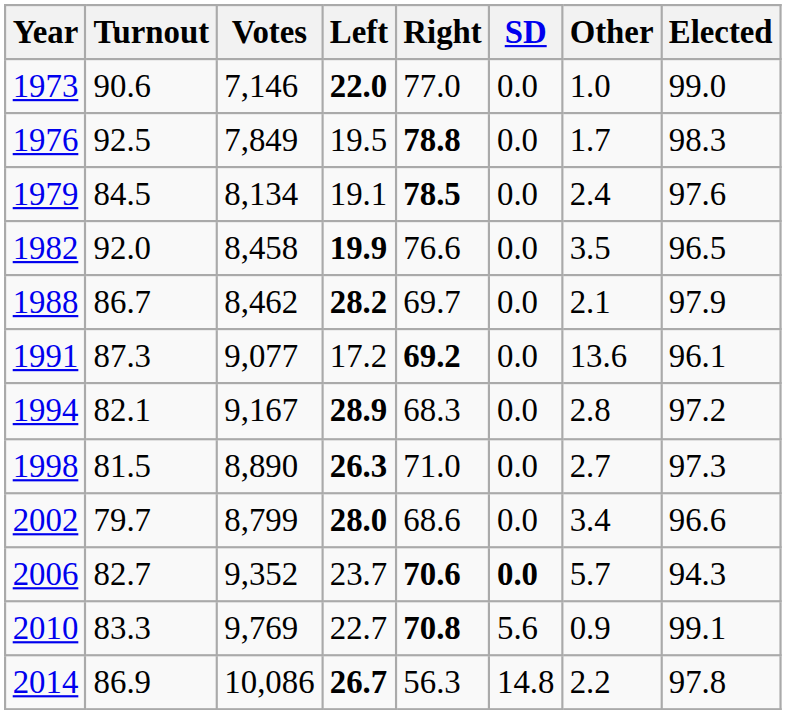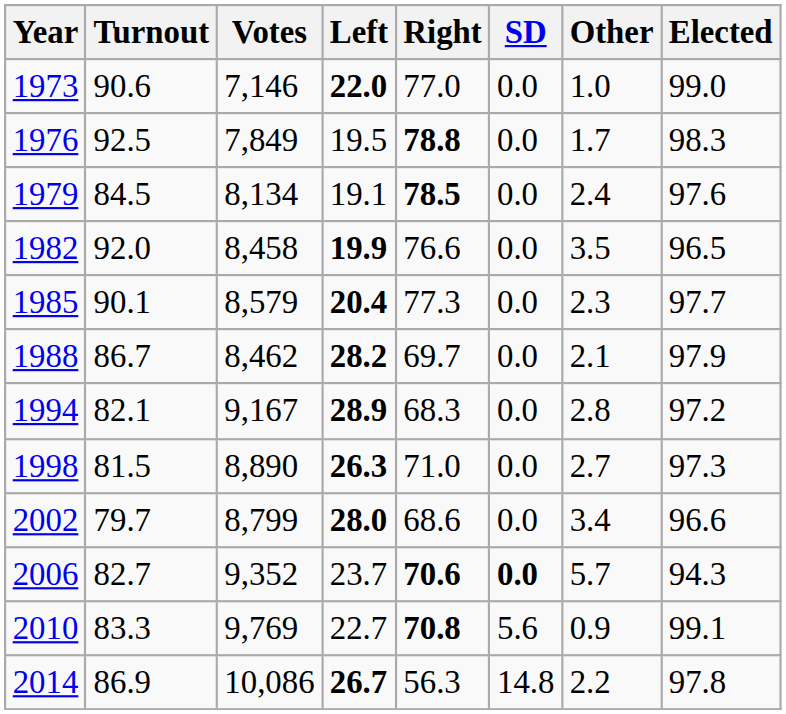 <table class="wikitable sortable" style="font-size: 95%;">
 <tr>
 <th>Year</th>
 <th>Turnout</th>
 <th>Votes</th>
 <th>Left</th>
 <th>Right</th>
 <th><a href='#'>SD</a></th>
 <th>Other</th>
 <th>Elected</th>
 </tr>
 <tr>
 <td><a href='#'>1973</a></td>
 <td>90.6</td>
 <td>7,146</td>
 <td><strong>22.0</strong></td>
 <td>77.0</td>
 <td>0.0</td>
 <td>1.0</td>
 <td>99.0</td>
 </tr>
 <tr>
 <td><a href='#'>1976</a></td>
 <td>92.5</td>
 <td>7,849</td>
 <td>19.5</td>
 <td><strong>78.8</strong></td>
 <td>0.0</td>
 <td>1.7</td>
 <td>98.3</td>
 </tr>
 <tr>
 <td><a href='#'>1979</a></td>
 <td>84.5</td>
 <td>8,134</td>
 <td>19.1</td>
 <td><strong>78.5</strong></td>
 <td>0.0</td>
 <td>2.4</td>
 <td>97.6</td>
 </tr>
 <tr>
 <td><a href='#'>1982</a></td>
 <td>92.0</td>
 <td>8,458</td>
 <td><strong>19.9</strong></td>
 <td>76.6</td>
 <td>0.0</td>
 <td>3.5</td>
 <td>96.5</td>
 </tr>
 <tr>
+<td><a href='#'>1985</a></td>
+<td>90.1</td>
+<td>8,579</td>
+<td><strong>20.4</strong></td>
+<td>77.3</td>
+<td>0.0</td>
+<td>2.3</td>
+<td>97.7</td>
+</tr>
+<tr>
 <td><a href='#'>1988</a></td>
 <td>86.7</td>
 <td>8,462</td>
 <td><strong>28.2</strong></td>
 <td>69.7</td>
 <td>0.0</td>
 <td>2.1</td>
 <td>97.9</td>
-</tr>
-<tr>
-<td><a href='#'>1991</a></td>
-<td>87.3</td>
-<td>9,077</td>
-<td>17.2</td>
-<td><strong>69.2</strong></td>
-<td>0.0</td>
-<td>13.6</td>
-<td>96.1</td>
 </tr>
 <tr>
 <td><a href='#'>1994</a></td>
 <td>82.1</td>
 <td>9,167</td>
 <td><strong>28.9</strong></td>
 <td>68.3</td>
 <td>0.0</td>
 <td>2.8</td>
 <td>97.2</td>
 </tr>
 <tr>
 <td><a href='#'>1998</a></td>
 <td>81.5</td>
 <td>8,890</td>
 <td><strong>26.3</strong></td>
 <td>71.0</td>
 <td>0.0</td>
 <td>2.7</td>
 <td>97.3</td>
 </tr>
 <tr>
 <td><a href='#'>2002</a></td>
 <td>79.7</td>
 <td>8,799</td>
 <td><strong>28.0</strong></td>
 <td>68.6</td>
 <td>0.0</td>
 <td>3.4</td>
 <td>96.6</td>
 </tr>
 <tr>
 <td><a href='#'>2006</a></td>
 <td>82.7</td>
 <td>9,352</td>
 <td>23.7</td>
 <td><strong>70.6</strong></td>
 <td><strong>0.0</strong></td>
 <td>5.7</td>
 <td>94.3</td>
 </tr>
 <tr>
 <td><a href='#'>2010</a></td>
 <td>83.3</td>
 <td>9,769</td>
 <td>22.7</td>
 <td><strong>70.8</strong></td>
 <td>5.6</td>
 <td>0.9</td>
 <td>99.1</td>
 </tr>
 <tr>
 <td><a href='#'>2014</a></td>
 <td>86.9</td>
 <td>10,086</td>
 <td><strong>26.7</strong></td>
 <td>56.3</td>
 <td>14.8</td>
 <td>2.2</td>
 <td>97.8</td>
 </tr>
 </table>
